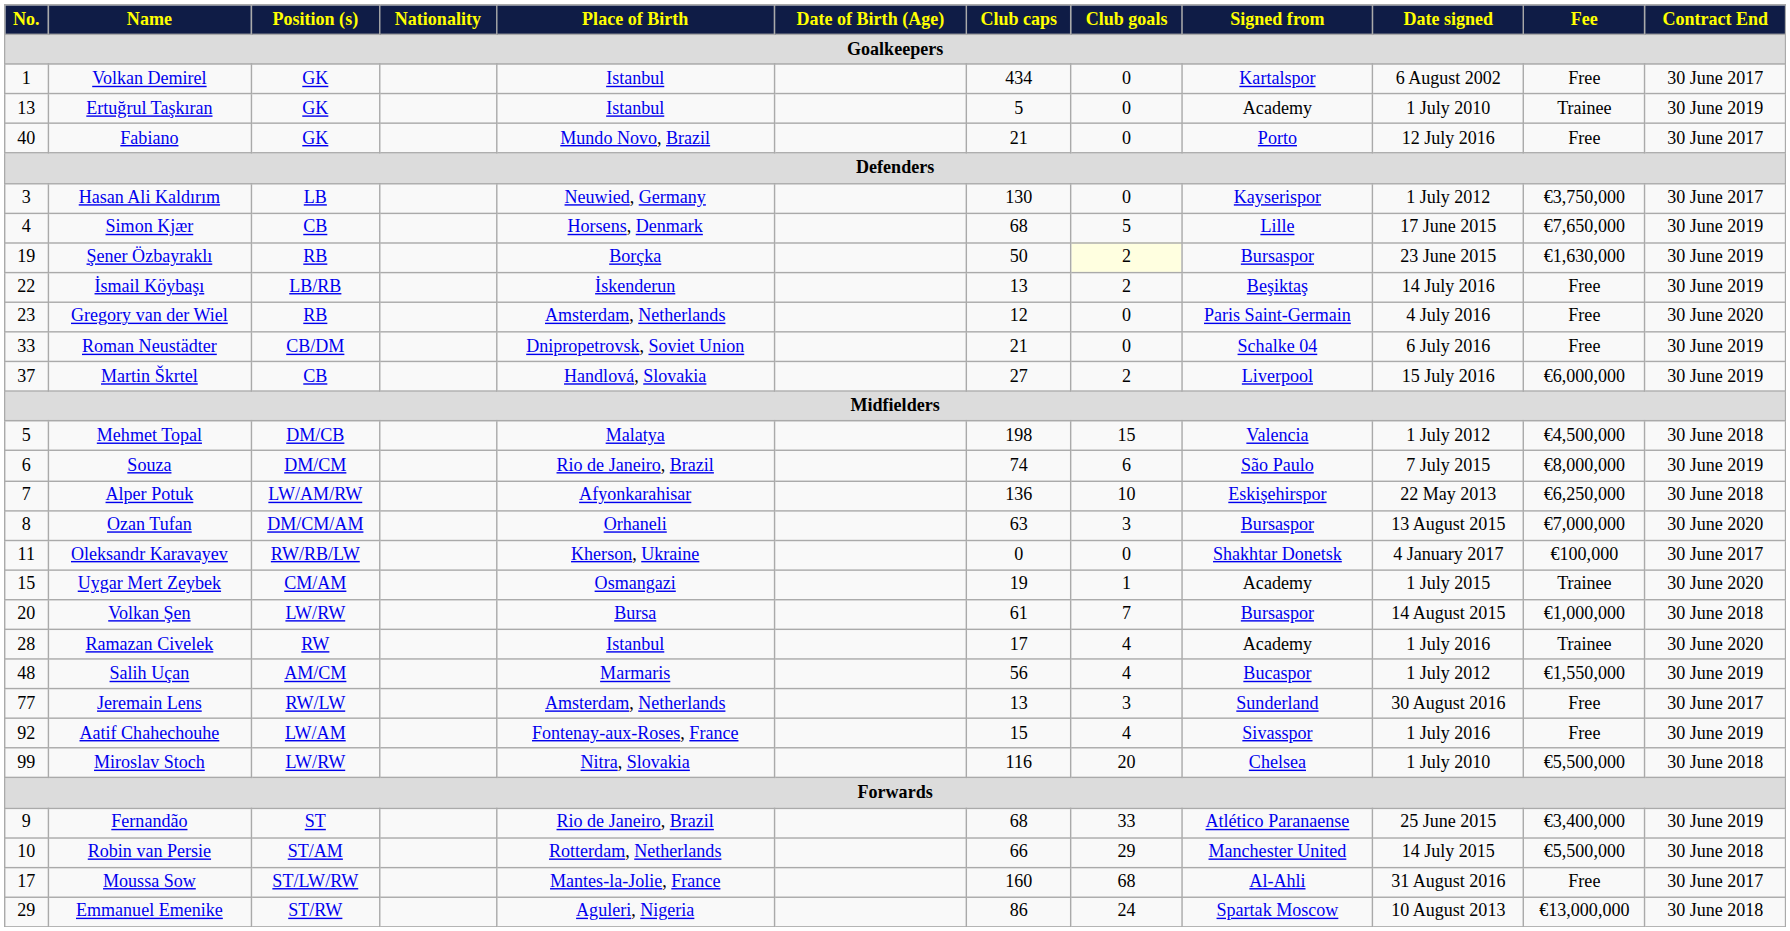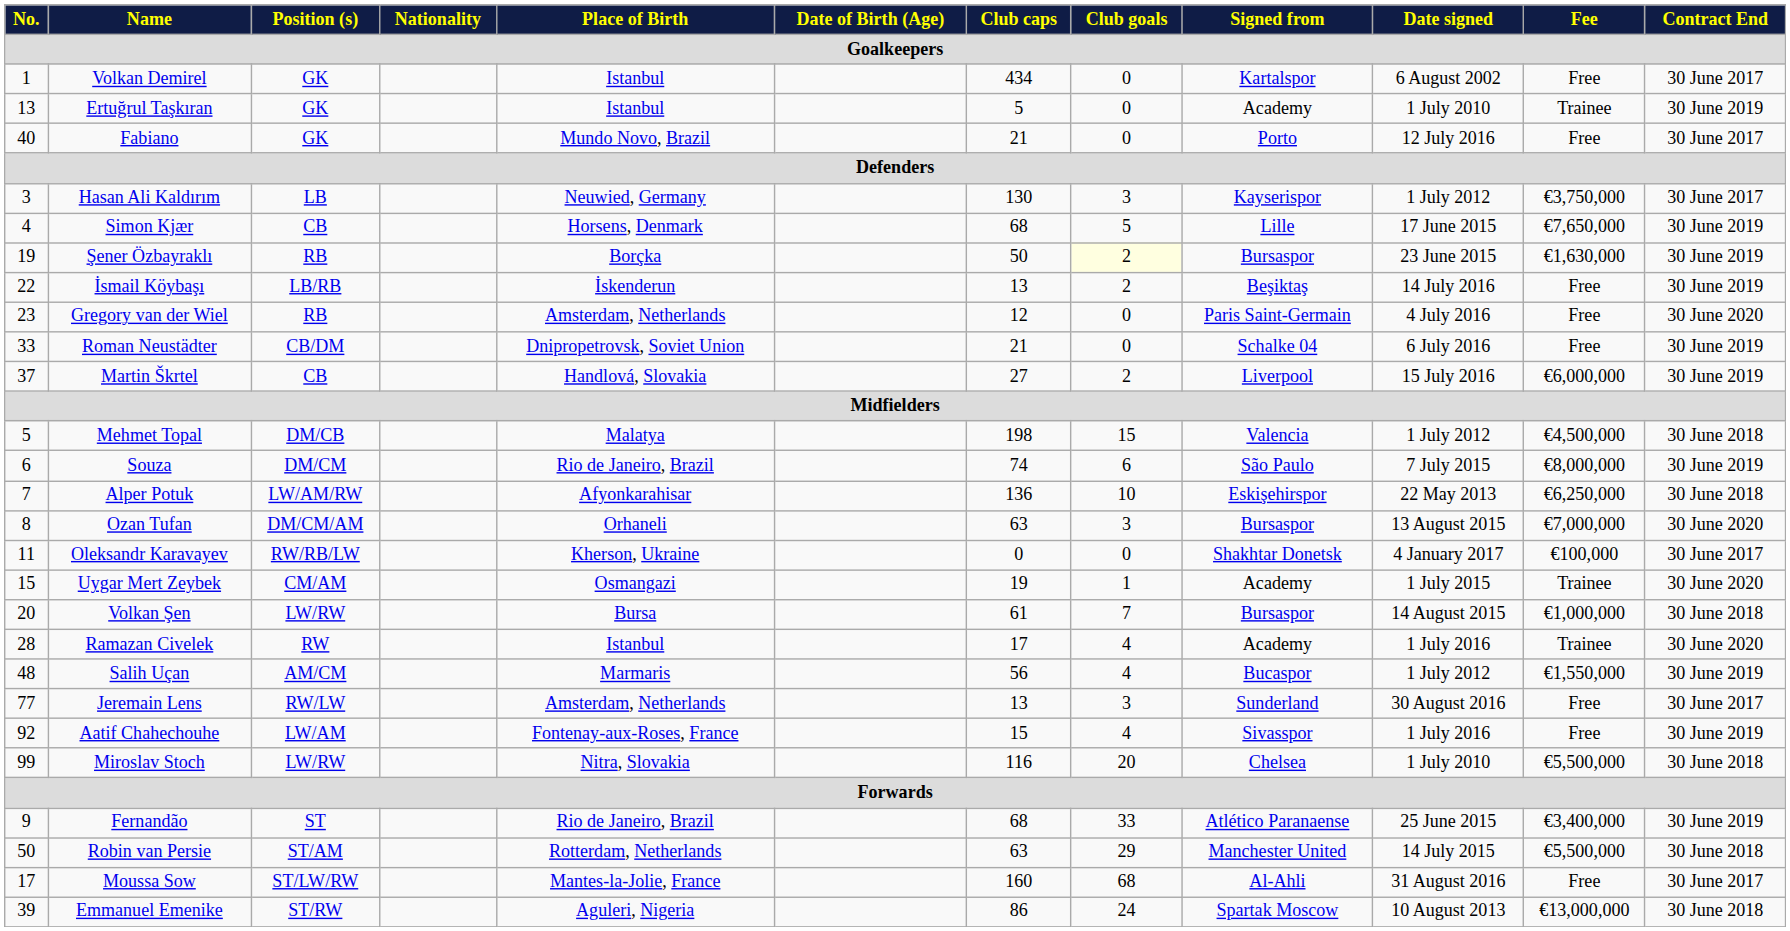 <table class="wikitable" style="text-align:center; font-size:80%; width:100%;">
 <tr>
 <th style="background:#0f1c46; color:#ffff00; text-align:center;">No.</th>
 <th style="background:#0f1c46; color:#ffff00; text-align:center;">Name</th>
 <th style="background:#0f1c46; color:#ffff00; text-align:center;">Position (s)</th>
 <th style="background:#0f1c46; color:#ffff00; text-align:center;">Nationality</th>
 <th style="background:#0f1c46; color:#ffff00; text-align:center;">Place of Birth</th>
 <th style="background:#0f1c46; color:#ffff00; text-align:center;">Date of Birth (Age)</th>
 <th style="background:#0f1c46; color:#ffff00; text-align:center;">Club caps</th>
 <th style="background:#0f1c46; color:#ffff00; text-align:center;">Club goals</th>
 <th style="background:#0f1c46; color:#ffff00; text-align:center;">Signed from</th>
 <th style="background:#0f1c46; color:#ffff00; text-align:center;">Date signed</th>
 <th style="background:#0f1c46; color:#ffff00; text-align:center;">Fee</th>
 <th style="background:#0f1c46; color:#ffff00; text-align:center;">Contract End</th>
 </tr>
 <tr>
 <th colspan="19" style="background:#dcdcdc; text-align:center;">Goalkeepers</th>
 </tr>
 <tr>
 <td>1</td>
 <td><a href='#'>Volkan Demirel</a></td>
 <td><a href='#'>GK</a></td>
 <td></td>
 <td><a href='#'>Istanbul</a></td>
 <td></td>
 <td>434</td>
 <td>0</td>
 <td><a href='#'>Kartalspor</a></td>
 <td>6 August 2002</td>
 <td>Free</td>
 <td>30 June 2017</td>
 </tr>
 <tr>
 <td>13</td>
 <td><a href='#'>Ertuğrul Taşkıran</a></td>
 <td><a href='#'>GK</a></td>
 <td></td>
 <td><a href='#'>Istanbul</a></td>
 <td></td>
 <td>5</td>
 <td>0</td>
 <td>Academy</td>
 <td>1 July 2010</td>
 <td>Trainee</td>
 <td>30 June 2019</td>
 </tr>
 <tr>
 <td>40</td>
 <td><a href='#'>Fabiano</a></td>
 <td><a href='#'>GK</a></td>
 <td></td>
 <td><a href='#'>Mundo Novo</a>, <a href='#'>Brazil</a></td>
 <td></td>
 <td>21</td>
 <td>0</td>
 <td> <a href='#'>Porto</a></td>
 <td>12 July 2016</td>
 <td>Free</td>
 <td>30 June 2017</td>
 </tr>
 <tr>
 <th colspan="19" style="background:#dcdcdc; text-align:center;">Defenders</th>
 </tr>
 <tr>
 <td>3</td>
 <td><a href='#'>Hasan Ali Kaldırım</a></td>
 <td><a href='#'>LB</a></td>
 <td></td>
 <td><a href='#'>Neuwied</a>, <a href='#'>Germany</a></td>
 <td></td>
 <td>130</td>
-<td>0</td>
+<td>3</td>
 <td><a href='#'>Kayserispor</a></td>
 <td>1 July 2012</td>
 <td>€3,750,000</td>
 <td>30 June 2017</td>
 </tr>
 <tr>
 <td>4</td>
 <td><a href='#'>Simon Kjær</a></td>
 <td><a href='#'>CB</a></td>
 <td></td>
 <td><a href='#'>Horsens</a>, <a href='#'>Denmark</a></td>
 <td></td>
 <td>68</td>
 <td>5</td>
 <td> <a href='#'>Lille</a></td>
 <td>17 June 2015</td>
 <td>€7,650,000</td>
 <td>30 June 2019</td>
 </tr>
 <tr>
 <td>19</td>
 <td><a href='#'>Şener Özbayraklı</a></td>
 <td><a href='#'>RB</a></td>
 <td></td>
 <td><a href='#'>Borçka</a></td>
 <td></td>
 <td>50</td>
 <td style="background: lightyellow;">2</td>
 <td><a href='#'>Bursaspor</a></td>
 <td>23 June 2015</td>
 <td>€1,630,000</td>
 <td>30 June 2019</td>
 </tr>
 <tr>
 <td>22</td>
 <td><a href='#'>İsmail Köybaşı</a></td>
 <td><a href='#'>LB/RB</a></td>
 <td></td>
 <td><a href='#'>İskenderun</a></td>
 <td></td>
 <td>13</td>
 <td>2</td>
 <td><a href='#'>Beşiktaş</a></td>
 <td>14 July 2016</td>
 <td>Free</td>
 <td>30 June 2019</td>
 </tr>
 <tr>
 <td>23</td>
 <td><a href='#'>Gregory van der Wiel</a></td>
 <td><a href='#'>RB</a></td>
 <td></td>
 <td><a href='#'>Amsterdam</a>, <a href='#'>Netherlands</a></td>
 <td></td>
 <td>12</td>
 <td>0</td>
 <td> <a href='#'>Paris Saint-Germain</a></td>
 <td>4 July 2016</td>
 <td>Free</td>
 <td>30 June 2020</td>
 </tr>
 <tr>
 <td>33</td>
 <td><a href='#'>Roman Neustädter</a></td>
 <td><a href='#'>CB/DM</a></td>
 <td></td>
 <td><a href='#'>Dnipropetrovsk</a>, <a href='#'>Soviet Union</a></td>
 <td></td>
 <td>21</td>
 <td>0</td>
 <td> <a href='#'>Schalke 04</a></td>
 <td>6 July 2016</td>
 <td>Free</td>
 <td>30 June 2019</td>
 </tr>
 <tr>
 <td>37</td>
 <td><a href='#'>Martin Škrtel</a></td>
 <td><a href='#'>CB</a></td>
 <td></td>
 <td><a href='#'>Handlová</a>, <a href='#'>Slovakia</a></td>
 <td></td>
 <td>27</td>
 <td>2</td>
 <td> <a href='#'>Liverpool</a></td>
 <td>15 July 2016</td>
 <td>€6,000,000</td>
 <td>30 June 2019</td>
 </tr>
 <tr>
 <th colspan="19" style="background:#dcdcdc; text-align:center;">Midfielders</th>
 </tr>
 <tr>
 <td>5</td>
 <td><a href='#'>Mehmet Topal</a></td>
 <td><a href='#'>DM/CB</a></td>
 <td></td>
 <td><a href='#'>Malatya</a></td>
 <td></td>
 <td>198</td>
 <td>15</td>
 <td> <a href='#'>Valencia</a></td>
 <td>1 July 2012</td>
 <td>€4,500,000</td>
 <td>30 June 2018</td>
 </tr>
 <tr>
 <td>6</td>
 <td><a href='#'>Souza</a></td>
 <td><a href='#'>DM/CM</a></td>
 <td></td>
 <td><a href='#'>Rio de Janeiro</a>, <a href='#'>Brazil</a></td>
 <td></td>
 <td>74</td>
 <td>6</td>
 <td> <a href='#'>São Paulo</a></td>
 <td>7 July 2015</td>
 <td>€8,000,000</td>
 <td>30 June 2019</td>
 </tr>
 <tr>
 <td>7</td>
 <td><a href='#'>Alper Potuk</a></td>
 <td><a href='#'>LW/AM/RW</a></td>
 <td></td>
 <td><a href='#'>Afyonkarahisar</a></td>
 <td></td>
 <td>136</td>
 <td>10</td>
 <td><a href='#'>Eskişehirspor</a></td>
 <td>22 May 2013</td>
 <td>€6,250,000</td>
 <td>30 June 2018</td>
 </tr>
 <tr>
 <td>8</td>
 <td><a href='#'>Ozan Tufan</a></td>
 <td><a href='#'>DM/CM/AM</a></td>
 <td></td>
 <td><a href='#'>Orhaneli</a></td>
 <td></td>
 <td>63</td>
 <td>3</td>
 <td><a href='#'>Bursaspor</a></td>
 <td>13 August 2015</td>
 <td>€7,000,000</td>
 <td>30 June 2020</td>
 </tr>
 <tr>
 <td>11</td>
 <td><a href='#'>Oleksandr Karavayev</a></td>
 <td><a href='#'>RW/RB/LW</a></td>
 <td></td>
 <td><a href='#'>Kherson</a>, <a href='#'>Ukraine</a></td>
 <td></td>
 <td>0</td>
 <td>0</td>
 <td> <a href='#'>Shakhtar Donetsk</a></td>
 <td>4 January 2017</td>
 <td>€100,000</td>
 <td>30 June 2017</td>
 </tr>
 <tr>
 <td>15</td>
 <td><a href='#'>Uygar Mert Zeybek</a></td>
 <td><a href='#'>CM/AM</a></td>
 <td></td>
 <td><a href='#'>Osmangazi</a></td>
 <td></td>
 <td>19</td>
 <td>1</td>
 <td>Academy</td>
 <td>1 July 2015</td>
 <td>Trainee</td>
 <td>30 June 2020</td>
 </tr>
 <tr>
 <td>20</td>
 <td><a href='#'>Volkan Şen</a></td>
 <td><a href='#'>LW/RW</a></td>
 <td></td>
 <td><a href='#'>Bursa</a></td>
 <td></td>
 <td>61</td>
 <td>7</td>
 <td><a href='#'>Bursaspor</a></td>
 <td>14 August 2015</td>
 <td>€1,000,000</td>
 <td>30 June 2018</td>
 </tr>
 <tr>
 <td>28</td>
 <td><a href='#'>Ramazan Civelek</a></td>
 <td><a href='#'>RW</a></td>
 <td></td>
 <td><a href='#'>Istanbul</a></td>
 <td></td>
 <td>17</td>
 <td>4</td>
 <td>Academy</td>
 <td>1 July 2016</td>
 <td>Trainee</td>
 <td>30 June 2020</td>
 </tr>
 <tr>
 <td>48</td>
 <td><a href='#'>Salih Uçan</a></td>
 <td><a href='#'>AM/CM</a></td>
 <td></td>
 <td><a href='#'>Marmaris</a></td>
 <td></td>
 <td>56</td>
 <td>4</td>
 <td><a href='#'>Bucaspor</a></td>
 <td>1 July 2012</td>
 <td>€1,550,000</td>
 <td>30 June 2019</td>
 </tr>
 <tr>
 <td>77</td>
 <td><a href='#'>Jeremain Lens</a></td>
 <td><a href='#'>RW/LW</a></td>
 <td></td>
 <td><a href='#'>Amsterdam</a>, <a href='#'>Netherlands</a></td>
 <td></td>
 <td>13</td>
 <td>3</td>
 <td> <a href='#'>Sunderland</a></td>
 <td>30 August 2016</td>
 <td>Free</td>
 <td>30 June 2017</td>
 </tr>
 <tr>
 <td>92</td>
 <td><a href='#'>Aatif Chahechouhe</a></td>
 <td><a href='#'>LW/AM</a></td>
 <td></td>
 <td><a href='#'>Fontenay-aux-Roses</a>, <a href='#'>France</a></td>
 <td></td>
 <td>15</td>
 <td>4</td>
 <td><a href='#'>Sivasspor</a></td>
 <td>1 July 2016</td>
 <td>Free</td>
 <td>30 June 2019</td>
 </tr>
 <tr>
 <td>99</td>
 <td><a href='#'>Miroslav Stoch</a></td>
 <td><a href='#'>LW/RW</a></td>
 <td></td>
 <td><a href='#'>Nitra</a>, <a href='#'>Slovakia</a></td>
 <td></td>
 <td>116</td>
 <td>20</td>
 <td> <a href='#'>Chelsea</a></td>
 <td>1 July 2010</td>
 <td>€5,500,000</td>
 <td>30 June 2018</td>
 </tr>
 <tr>
 <th colspan="19" style="background:#dcdcdc; text-align:center;">Forwards</th>
 </tr>
 <tr>
 <td>9</td>
 <td><a href='#'>Fernandão</a></td>
 <td><a href='#'>ST</a></td>
 <td></td>
 <td><a href='#'>Rio de Janeiro</a>, <a href='#'>Brazil</a></td>
 <td></td>
 <td>68</td>
 <td>33</td>
 <td> <a href='#'>Atlético Paranaense</a></td>
 <td>25 June 2015</td>
 <td>€3,400,000</td>
 <td>30 June 2019</td>
 </tr>
 <tr>
-<td>10</td>
+<td>50</td>
 <td><a href='#'>Robin van Persie</a></td>
 <td><a href='#'>ST/AM</a></td>
 <td></td>
 <td><a href='#'>Rotterdam</a>, <a href='#'>Netherlands</a></td>
 <td></td>
-<td>66</td>
+<td>63</td>
 <td>29</td>
 <td> <a href='#'>Manchester United</a></td>
 <td>14 July 2015</td>
 <td>€5,500,000</td>
 <td>30 June 2018</td>
 </tr>
 <tr>
 <td>17</td>
 <td><a href='#'>Moussa Sow</a></td>
 <td><a href='#'>ST/LW/RW</a></td>
 <td></td>
 <td><a href='#'>Mantes-la-Jolie</a>, <a href='#'>France</a></td>
 <td></td>
 <td>160</td>
 <td>68</td>
 <td> <a href='#'>Al-Ahli</a></td>
 <td>31 August 2016</td>
 <td>Free</td>
 <td>30 June 2017</td>
 </tr>
 <tr>
-<td>29</td>
+<td>39</td>
 <td><a href='#'>Emmanuel Emenike</a></td>
 <td><a href='#'>ST/RW</a></td>
 <td></td>
 <td><a href='#'>Aguleri</a>, <a href='#'>Nigeria</a></td>
 <td></td>
 <td>86</td>
 <td>24</td>
 <td> <a href='#'>Spartak Moscow</a></td>
 <td>10 August 2013</td>
 <td>€13,000,000</td>
 <td>30 June 2018</td>
 </tr>
 </table>
